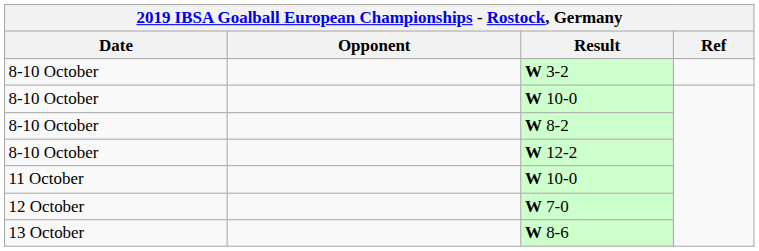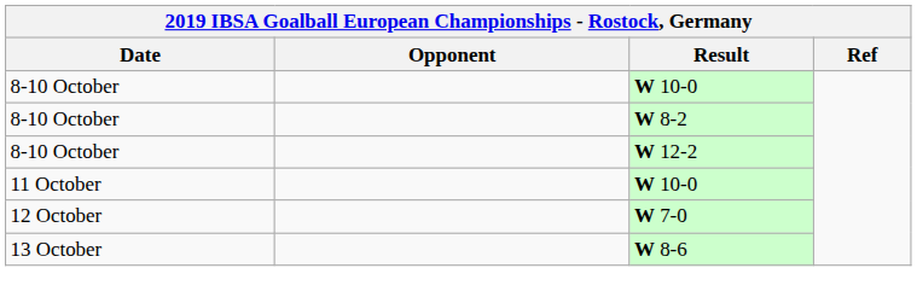 <table class="wikitable">
 <tr>
 <th width=700 colspan=4><a href='#'>2019 IBSA Goalball European Championships</a> - <a href='#'>Rostock</a>, Germany </th>
 </tr>
 <tr>
 <th width=150>Date</th>
 <th width=200>Opponent</th>
 <th width=100>Result</th>
 <th width=50>Ref</th>
-</tr>
-<tr>
-<td>8-10 October</td>
-<td></td>
-<td bgcolor=#cfc><strong>W</strong> 3-2</td>
-<td></td>
 </tr>
 <tr>
 <td>8-10 October</td>
 <td></td>
 <td bgcolor=#cfc><strong>W</strong> 10-0</td>
 <td rowspan=6></td>
 </tr>
 <tr>
 <td>8-10 October</td>
 <td></td>
 <td bgcolor=#cfc><strong>W</strong> 8-2</td>
 </tr>
 <tr>
 <td>8-10 October</td>
 <td></td>
 <td bgcolor=#cfc><strong>W</strong> 12-2</td>
 </tr>
 <tr>
 <td>11 October</td>
 <td></td>
 <td bgcolor=#cfc><strong>W</strong> 10-0</td>
 </tr>
 <tr>
 <td>12 October</td>
 <td></td>
 <td bgcolor=#cfc><strong>W</strong> 7-0</td>
 </tr>
 <tr>
 <td>13 October</td>
 <td></td>
 <td bgcolor=#cfc><strong>W</strong> 8-6</td>
 </tr>
 </table>
